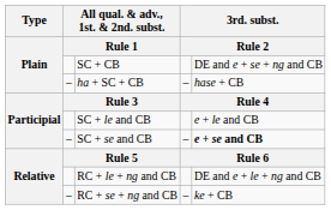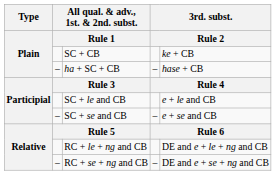 <table class = "wikitable">
 <tr>
 <th>Type</th>
 <th colspan = "2">All qual. & adv.,<br>1st. & 2nd. subst.</th>
 <th colspan = "2">3rd. subst.</th>
 </tr>
 <tr>
 <th rowspan = "3">Plain</th>
 <th colspan = "2">Rule 1</th>
 <th colspan = "2">Rule 2</th>
 </tr>
 <tr>
 <td width = "1"></td>
 <td>SC + CB</td>
 <td></td>
-<td>DE and  <em>e</em> +  <em>se</em> +  <em>ng</em> and CB</td>
+<td> <em>ke</em> + CB</td>
 </tr>
 <tr>
 <td>–</td>
 <td> <em>ha</em> + SC + CB</td>
 <td>–</td>
 <td> <em>hase</em> + CB</td>
 </tr>
 <tr>
 <th rowspan = "3">Participial</th>
 <th colspan = "2">Rule 3</th>
 <th colspan = "2">Rule 4</th>
 </tr>
 <tr>
 <td></td>
 <td>SC +  <em>le</em> and CB</td>
 <td></td>
 <td> <em>e</em> +  <em>le</em> and CB</td>
 </tr>
 <tr>
 <td>–</td>
 <td>SC +  <em>se</em> and CB</td>
 <td>–</td>
-<td><strong> <em>e</em> +  <em>se</em> and CB</strong></td>
+<td> <em>e</em> +  <em>se</em> and CB</td>
 </tr>
 <tr>
 <th rowspan = "3">Relative</th>
 <th colspan = "2">Rule 5</th>
 <th colspan = "2">Rule 6</th>
 </tr>
 <tr>
 <td></td>
 <td>RC +  <em>le</em> +  <em>ng</em> and CB</td>
 <td></td>
 <td>DE and  <em>e</em> +  <em>le</em> +  <em>ng</em> and CB</td>
 </tr>
 <tr>
 <td>–</td>
 <td>RC +  <em>se</em> +  <em>ng</em> and CB</td>
 <td>–</td>
-<td> <em>ke</em> + CB</td>
+<td>DE and  <em>e</em> +  <em>se</em> +  <em>ng</em> and CB</td>
 </tr>
 </table>
